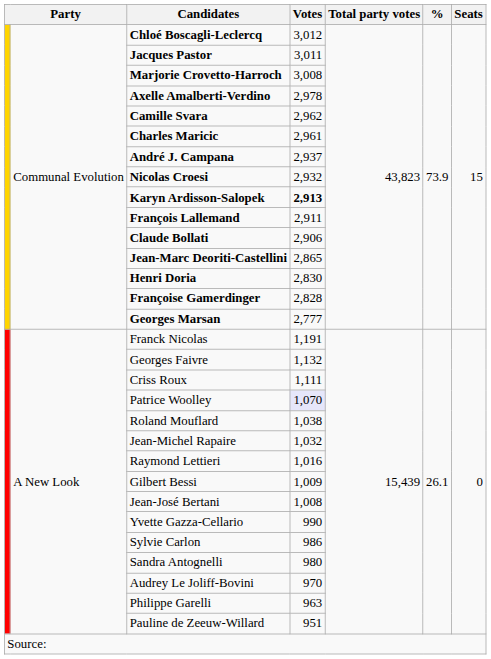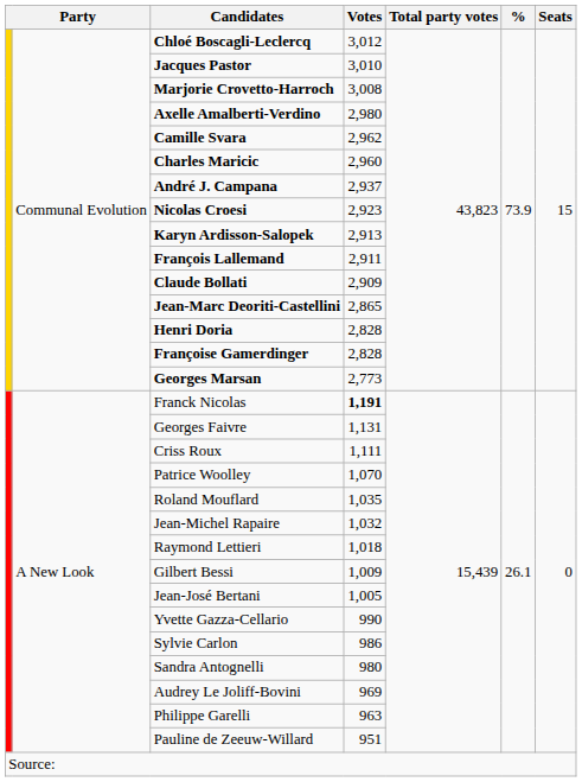 <table class="wikitable" style="text-align:right">
 <tr>
 <th colspan="2">Party</th>
 <th>Candidates</th>
 <th>Votes</th>
 <th>Total party votes</th>
 <th>%</th>
 <th>Seats</th>
 </tr>
 <tr>
 <td rowspan="15" bgcolor="#FFD500"></td>
 <td rowspan="15" align="left">Communal Evolution</td>
 <td align="left"><strong>Chloé Boscagli-Leclercq</strong></td>
 <td>3,012</td>
 <td rowspan="15">43,823</td>
 <td rowspan="15">73.9</td>
 <td rowspan="15">15</td>
 </tr>
 <tr>
 <td align="left"><strong>Jacques Pastor</strong></td>
-<td>3,011</td>
+<td>3,010</td>
 </tr>
 <tr>
 <td align="left"><strong>Marjorie Crovetto-Harroch</strong></td>
 <td>3,008</td>
 </tr>
 <tr>
 <td align="left"><strong>Axelle Amalberti-Verdino</strong></td>
-<td>2,978</td>
+<td>2,980</td>
 </tr>
 <tr>
 <td align="left"><strong>Camille Svara</strong></td>
 <td>2,962</td>
 </tr>
 <tr>
 <td align="left"><strong>Charles Maricic</strong></td>
-<td>2,961</td>
+<td>2,960</td>
 </tr>
 <tr>
 <td align="left"><strong>André J. Campana</strong></td>
 <td>2,937</td>
 </tr>
 <tr>
 <td align="left"><strong>Nicolas Croesi</strong></td>
-<td>2,932</td>
+<td>2,923</td>
 </tr>
 <tr>
 <td align="left"><strong>Karyn Ardisson-Salopek</strong></td>
-<td><strong>2,913</strong></td>
+<td>2,913</td>
 </tr>
 <tr>
 <td align="left"><strong>François Lallemand</strong></td>
 <td>2,911</td>
 </tr>
 <tr>
 <td align="left"><strong>Claude Bollati</strong></td>
-<td>2,906</td>
+<td>2,909</td>
 </tr>
 <tr>
 <td align="left"><strong>Jean-Marc Deoriti-Castellini</strong></td>
 <td>2,865</td>
 </tr>
 <tr>
 <td align="left"><strong>Henri Doria</strong></td>
-<td>2,830</td>
+<td>2,828</td>
 </tr>
 <tr>
 <td align="left"><strong>Françoise Gamerdinger</strong></td>
 <td>2,828</td>
 </tr>
 <tr>
 <td align="left"><strong>Georges Marsan</strong></td>
-<td>2,777</td>
+<td>2,773</td>
 </tr>
 <tr>
 <td rowspan="15" bgcolor="#FF0000"></td>
 <td rowspan="15" align="left">A New Look</td>
 <td align="left">Franck Nicolas</td>
-<td>1,191</td>
+<td><strong>1,191</strong></td>
 <td rowspan="15">15,439</td>
 <td rowspan="15">26.1</td>
 <td rowspan="15">0</td>
 </tr>
 <tr>
 <td align="left">Georges Faivre</td>
-<td>1,132</td>
+<td>1,131</td>
 </tr>
 <tr>
 <td align="left">Criss Roux</td>
 <td>1,111</td>
 </tr>
 <tr>
 <td align="left">Patrice Woolley</td>
-<td style="background: lavender;">1,070</td>
+<td>1,070</td>
 </tr>
 <tr>
 <td align="left">Roland Mouflard</td>
-<td>1,038</td>
+<td>1,035</td>
 </tr>
 <tr>
 <td align="left">Jean-Michel Rapaire</td>
 <td>1,032</td>
 </tr>
 <tr>
 <td align="left">Raymond Lettieri</td>
-<td>1,016</td>
+<td>1,018</td>
 </tr>
 <tr>
 <td align="left">Gilbert Bessi</td>
 <td>1,009</td>
 </tr>
 <tr>
 <td align="left">Jean-José Bertani</td>
-<td>1,008</td>
+<td>1,005</td>
 </tr>
 <tr>
 <td align="left">Yvette Gazza-Cellario</td>
 <td>990</td>
 </tr>
 <tr>
 <td align="left">Sylvie Carlon</td>
 <td>986</td>
 </tr>
 <tr>
 <td align="left">Sandra Antognelli</td>
 <td>980</td>
 </tr>
 <tr>
 <td align="left">Audrey Le Joliff-Bovini</td>
-<td>970</td>
+<td>969</td>
 </tr>
 <tr>
 <td align="left">Philippe Garelli</td>
 <td>963</td>
 </tr>
 <tr>
 <td align="left">Pauline de Zeeuw-Willard</td>
 <td>951</td>
 </tr>
 <tr>
 <td colspan="7" align=left>Source: </td>
 </tr>
 </table>
